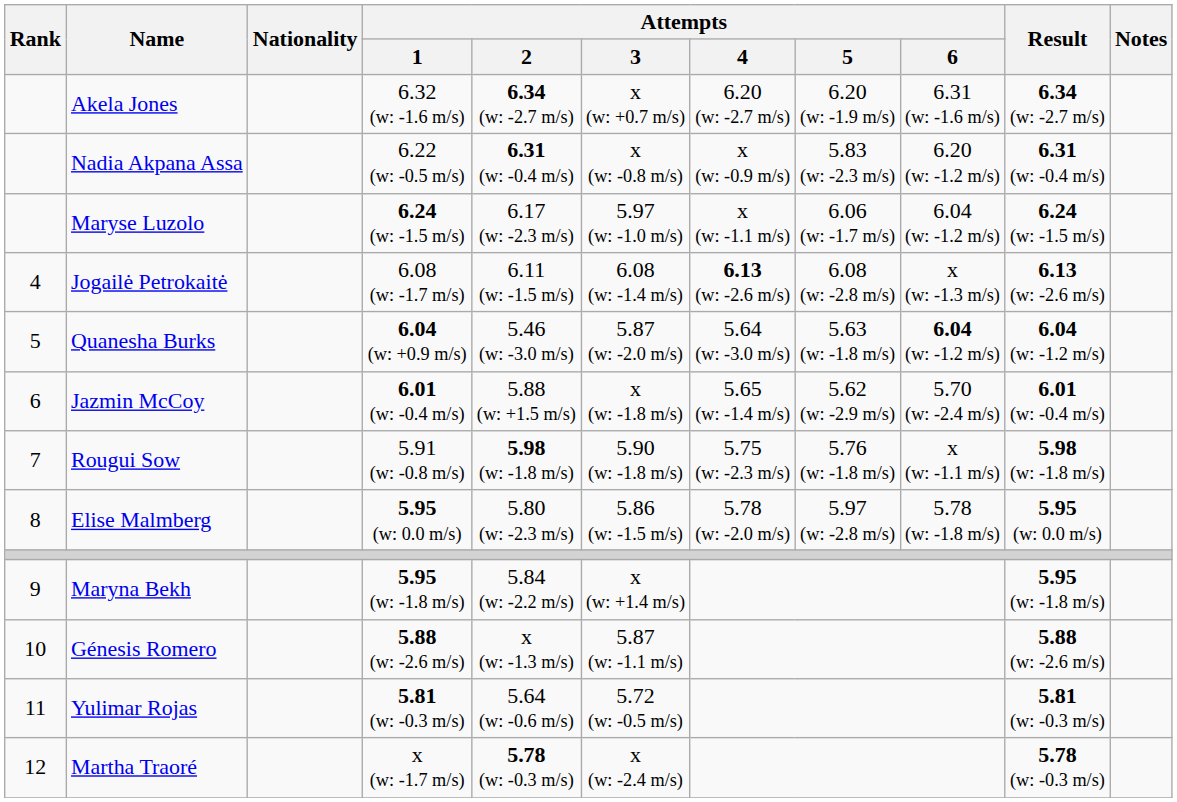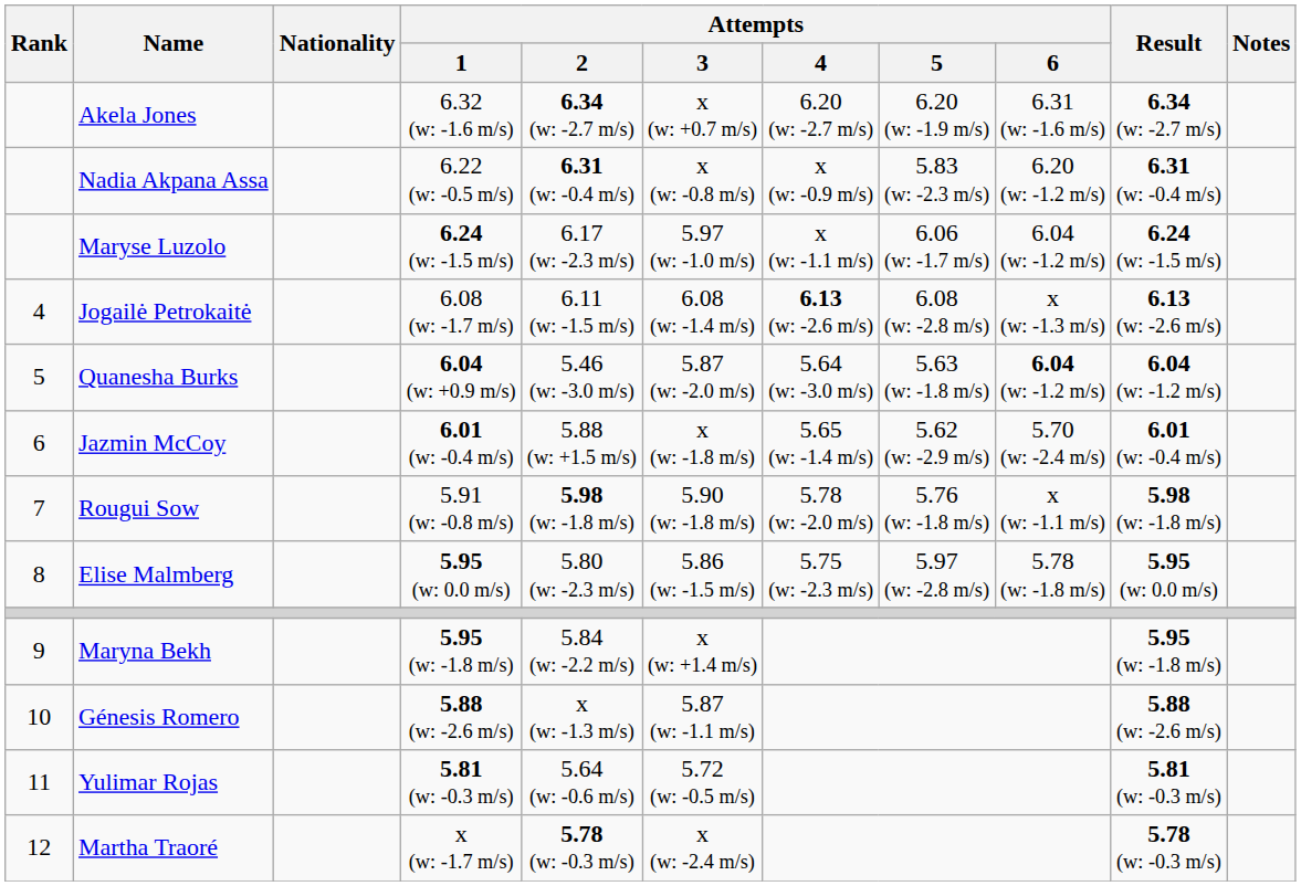 <table class="wikitable sortable" style="text-align:center">
 <tr>
 <th rowspan=2>Rank</th>
 <th rowspan=2>Name</th>
 <th rowspan=2>Nationality</th>
 <th colspan=6>Attempts</th>
 <th rowspan=2>Result</th>
 <th rowspan=2>Notes</th>
 </tr>
 <tr>
 <th>1</th>
 <th>2</th>
 <th>3</th>
 <th>4</th>
 <th>5</th>
 <th>6</th>
 </tr>
 <tr>
 <td></td>
 <td align=left><a href='#'>Akela Jones</a></td>
 <td align=left></td>
 <td>6.32 <br><small>(w: -1.6 m/s)</small></td>
 <td><strong>6.34</strong> <br><small>(w: -2.7 m/s)</small></td>
 <td>x <br><small>(w: +0.7 m/s)</small></td>
 <td>6.20 <br><small>(w: -2.7 m/s)</small></td>
 <td>6.20 <br><small>(w: -1.9 m/s)</small></td>
 <td>6.31 <br><small>(w: -1.6 m/s)</small></td>
 <td><strong>6.34</strong><br><small>(w: -2.7 m/s)</small></td>
 <td></td>
 </tr>
 <tr>
 <td></td>
 <td align=left><a href='#'>Nadia Akpana Assa</a></td>
 <td align=left></td>
 <td>6.22 <br><small>(w: -0.5 m/s)</small></td>
 <td><strong>6.31</strong> <br><small>(w: -0.4 m/s)</small></td>
 <td>x <br><small>(w: -0.8 m/s)</small></td>
 <td>x <br><small>(w: -0.9 m/s)</small></td>
 <td>5.83 <br><small>(w: -2.3 m/s)</small></td>
 <td>6.20 <br><small>(w: -1.2 m/s)</small></td>
 <td><strong>6.31</strong><br><small>(w: -0.4 m/s)</small></td>
 <td></td>
 </tr>
 <tr>
 <td></td>
 <td align=left><a href='#'>Maryse Luzolo</a></td>
 <td align=left></td>
 <td><strong>6.24</strong> <br><small>(w: -1.5 m/s)</small></td>
 <td>6.17 <br><small>(w: -2.3 m/s)</small></td>
 <td>5.97 <br><small>(w: -1.0 m/s)</small></td>
 <td>x <br><small>(w: -1.1 m/s)</small></td>
 <td>6.06 <br><small>(w: -1.7 m/s)</small></td>
 <td>6.04 <br><small>(w: -1.2 m/s)</small></td>
 <td><strong>6.24</strong><br><small>(w: -1.5 m/s)</small></td>
 <td></td>
 </tr>
 <tr>
 <td>4</td>
 <td align=left><a href='#'>Jogailė Petrokaitė</a></td>
 <td align=left></td>
 <td>6.08 <br><small>(w: -1.7 m/s)</small></td>
 <td>6.11 <br><small>(w: -1.5 m/s)</small></td>
 <td>6.08 <br><small>(w: -1.4 m/s)</small></td>
 <td><strong>6.13</strong> <br><small>(w: -2.6 m/s)</small></td>
 <td>6.08 <br><small>(w: -2.8 m/s)</small></td>
 <td>x <br><small>(w: -1.3 m/s)</small></td>
 <td><strong>6.13</strong><br><small>(w: -2.6 m/s)</small></td>
 <td></td>
 </tr>
 <tr>
 <td>5</td>
 <td align=left><a href='#'>Quanesha Burks</a></td>
 <td align=left></td>
 <td><strong>6.04</strong> <br><small>(w: +0.9 m/s)</small></td>
 <td>5.46 <br><small>(w: -3.0 m/s)</small></td>
 <td>5.87 <br><small>(w: -2.0 m/s)</small></td>
 <td>5.64 <br><small>(w: -3.0 m/s)</small></td>
 <td>5.63 <br><small>(w: -1.8 m/s)</small></td>
 <td><strong>6.04</strong> <br><small>(w: -1.2 m/s)</small></td>
 <td><strong>6.04</strong><br><small>(w: -1.2 m/s)</small></td>
 <td></td>
 </tr>
 <tr>
 <td>6</td>
 <td align=left><a href='#'>Jazmin McCoy</a></td>
 <td align=left></td>
 <td><strong>6.01</strong> <br><small>(w: -0.4 m/s)</small></td>
 <td>5.88 <br><small>(w: +1.5 m/s)</small></td>
 <td>x <br><small>(w: -1.8 m/s)</small></td>
 <td>5.65 <br><small>(w: -1.4 m/s)</small></td>
 <td>5.62 <br><small>(w: -2.9 m/s)</small></td>
 <td>5.70 <br><small>(w: -2.4 m/s)</small></td>
 <td><strong>6.01</strong><br><small>(w: -0.4 m/s)</small></td>
 <td></td>
 </tr>
 <tr>
 <td>7</td>
 <td align=left><a href='#'>Rougui Sow</a></td>
 <td align=left></td>
 <td>5.91 <br><small>(w: -0.8 m/s)</small></td>
 <td><strong>5.98</strong> <br><small>(w: -1.8 m/s)</small></td>
 <td>5.90 <br><small>(w: -1.8 m/s)</small></td>
-<td>5.75 <br><small>(w: -2.3 m/s)</small></td>
+<td>5.78 <br><small>(w: -2.0 m/s)</small></td>
 <td>5.76 <br><small>(w: -1.8 m/s)</small></td>
 <td>x <br><small>(w: -1.1 m/s)</small></td>
 <td><strong>5.98</strong><br><small>(w: -1.8 m/s)</small></td>
 <td></td>
 </tr>
 <tr>
 <td>8</td>
 <td align=left><a href='#'>Elise Malmberg</a></td>
 <td align=left></td>
 <td><strong>5.95</strong> <br><small>(w: 0.0 m/s)</small></td>
 <td>5.80 <br><small>(w: -2.3 m/s)</small></td>
 <td>5.86 <br><small>(w: -1.5 m/s)</small></td>
-<td>5.78 <br><small>(w: -2.0 m/s)</small></td>
+<td>5.75 <br><small>(w: -2.3 m/s)</small></td>
 <td>5.97 <br><small>(w: -2.8 m/s)</small></td>
 <td>5.78 <br><small>(w: -1.8 m/s)</small></td>
 <td><strong>5.95</strong><br><small>(w: 0.0 m/s)</small></td>
 <td></td>
 </tr>
 <tr>
 <td colspan=11 bgcolor=lightgray></td>
 </tr>
 <tr>
 <td>9</td>
 <td align=left><a href='#'>Maryna Bekh</a></td>
 <td align=left></td>
 <td><strong>5.95</strong> <br><small>(w: -1.8 m/s)</small></td>
 <td>5.84 <br><small>(w: -2.2 m/s)</small></td>
 <td>x <br><small>(w: +1.4 m/s)</small></td>
 <td colspan=3></td>
 <td><strong>5.95</strong><br><small>(w: -1.8 m/s)</small></td>
 <td></td>
 </tr>
 <tr>
 <td>10</td>
 <td align=left><a href='#'>Génesis Romero</a></td>
 <td align=left></td>
 <td><strong>5.88</strong> <br><small>(w: -2.6 m/s)</small></td>
 <td>x <br><small>(w: -1.3 m/s)</small></td>
 <td>5.87 <br><small>(w: -1.1 m/s)</small></td>
 <td colspan=3></td>
 <td><strong>5.88</strong><br><small>(w: -2.6 m/s)</small></td>
 <td></td>
 </tr>
 <tr>
 <td>11</td>
 <td align=left><a href='#'>Yulimar Rojas</a></td>
 <td align=left></td>
 <td><strong>5.81</strong> <br><small>(w: -0.3 m/s)</small></td>
 <td>5.64 <br><small>(w: -0.6 m/s)</small></td>
 <td>5.72 <br><small>(w: -0.5 m/s)</small></td>
 <td colspan=3></td>
 <td><strong>5.81</strong><br><small>(w: -0.3 m/s)</small></td>
 <td></td>
 </tr>
 <tr>
 <td>12</td>
 <td align=left><a href='#'>Martha Traoré</a></td>
 <td align=left></td>
 <td>x <br><small>(w: -1.7 m/s)</small></td>
 <td><strong>5.78</strong> <br><small>(w: -0.3 m/s)</small></td>
 <td>x <br><small>(w: -2.4 m/s)</small></td>
 <td colspan=3></td>
 <td><strong>5.78</strong><br><small>(w: -0.3 m/s)</small></td>
 <td></td>
 </tr>
 </table>
